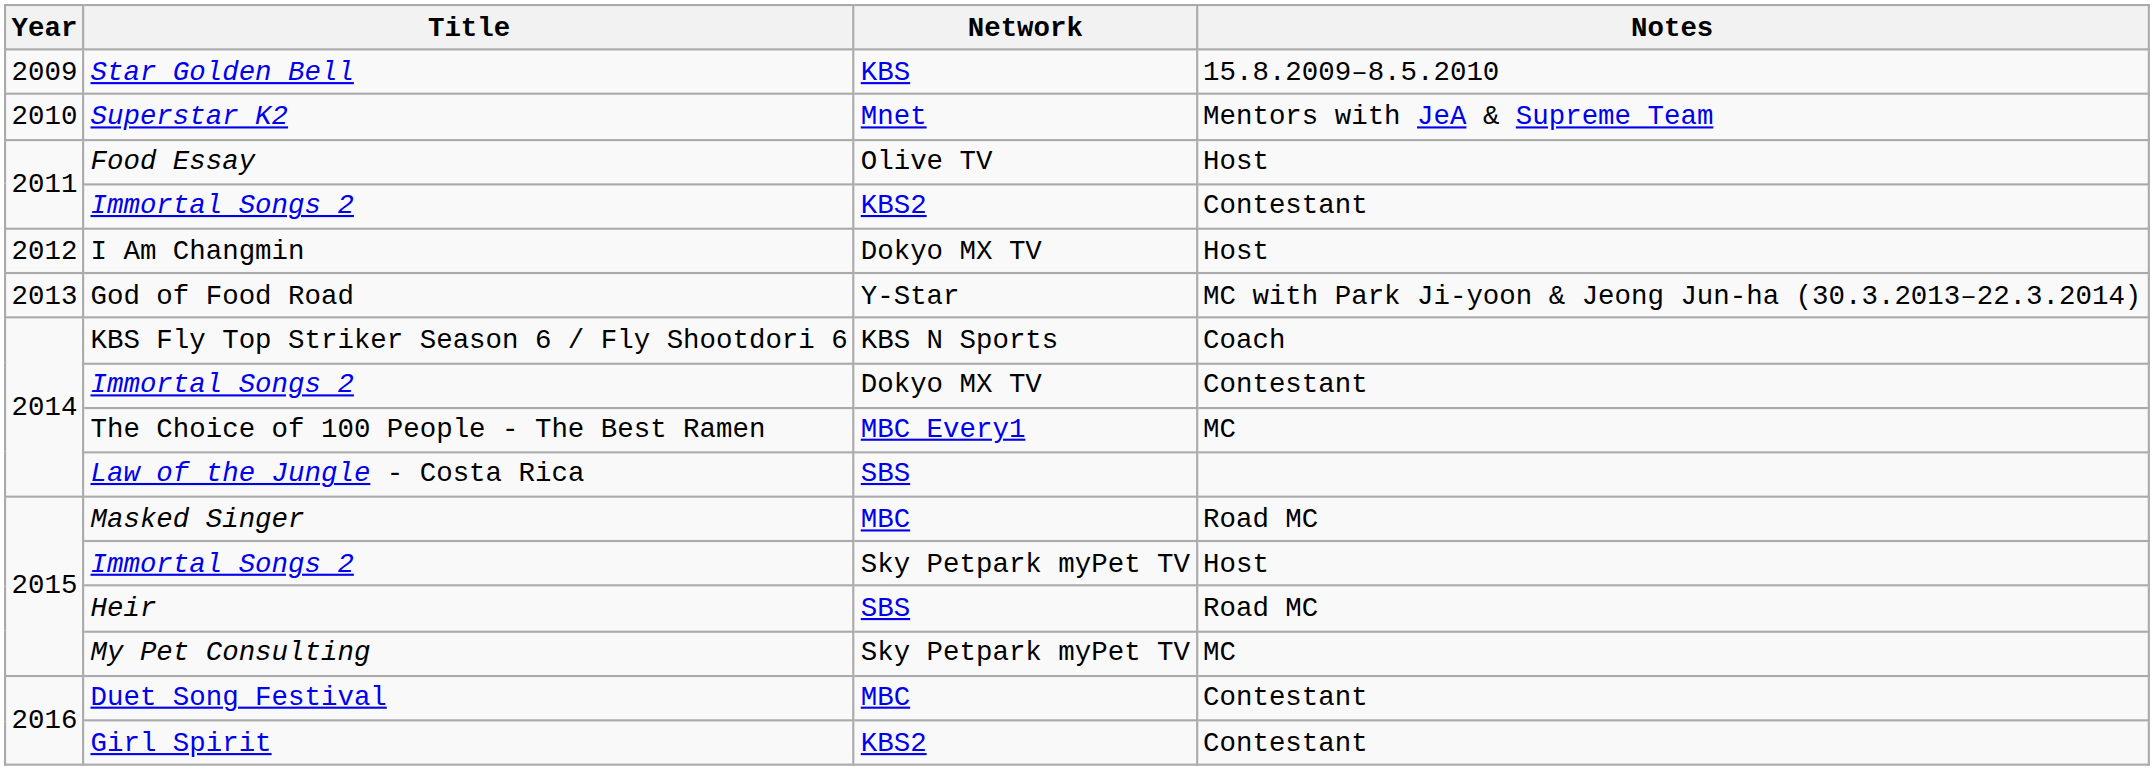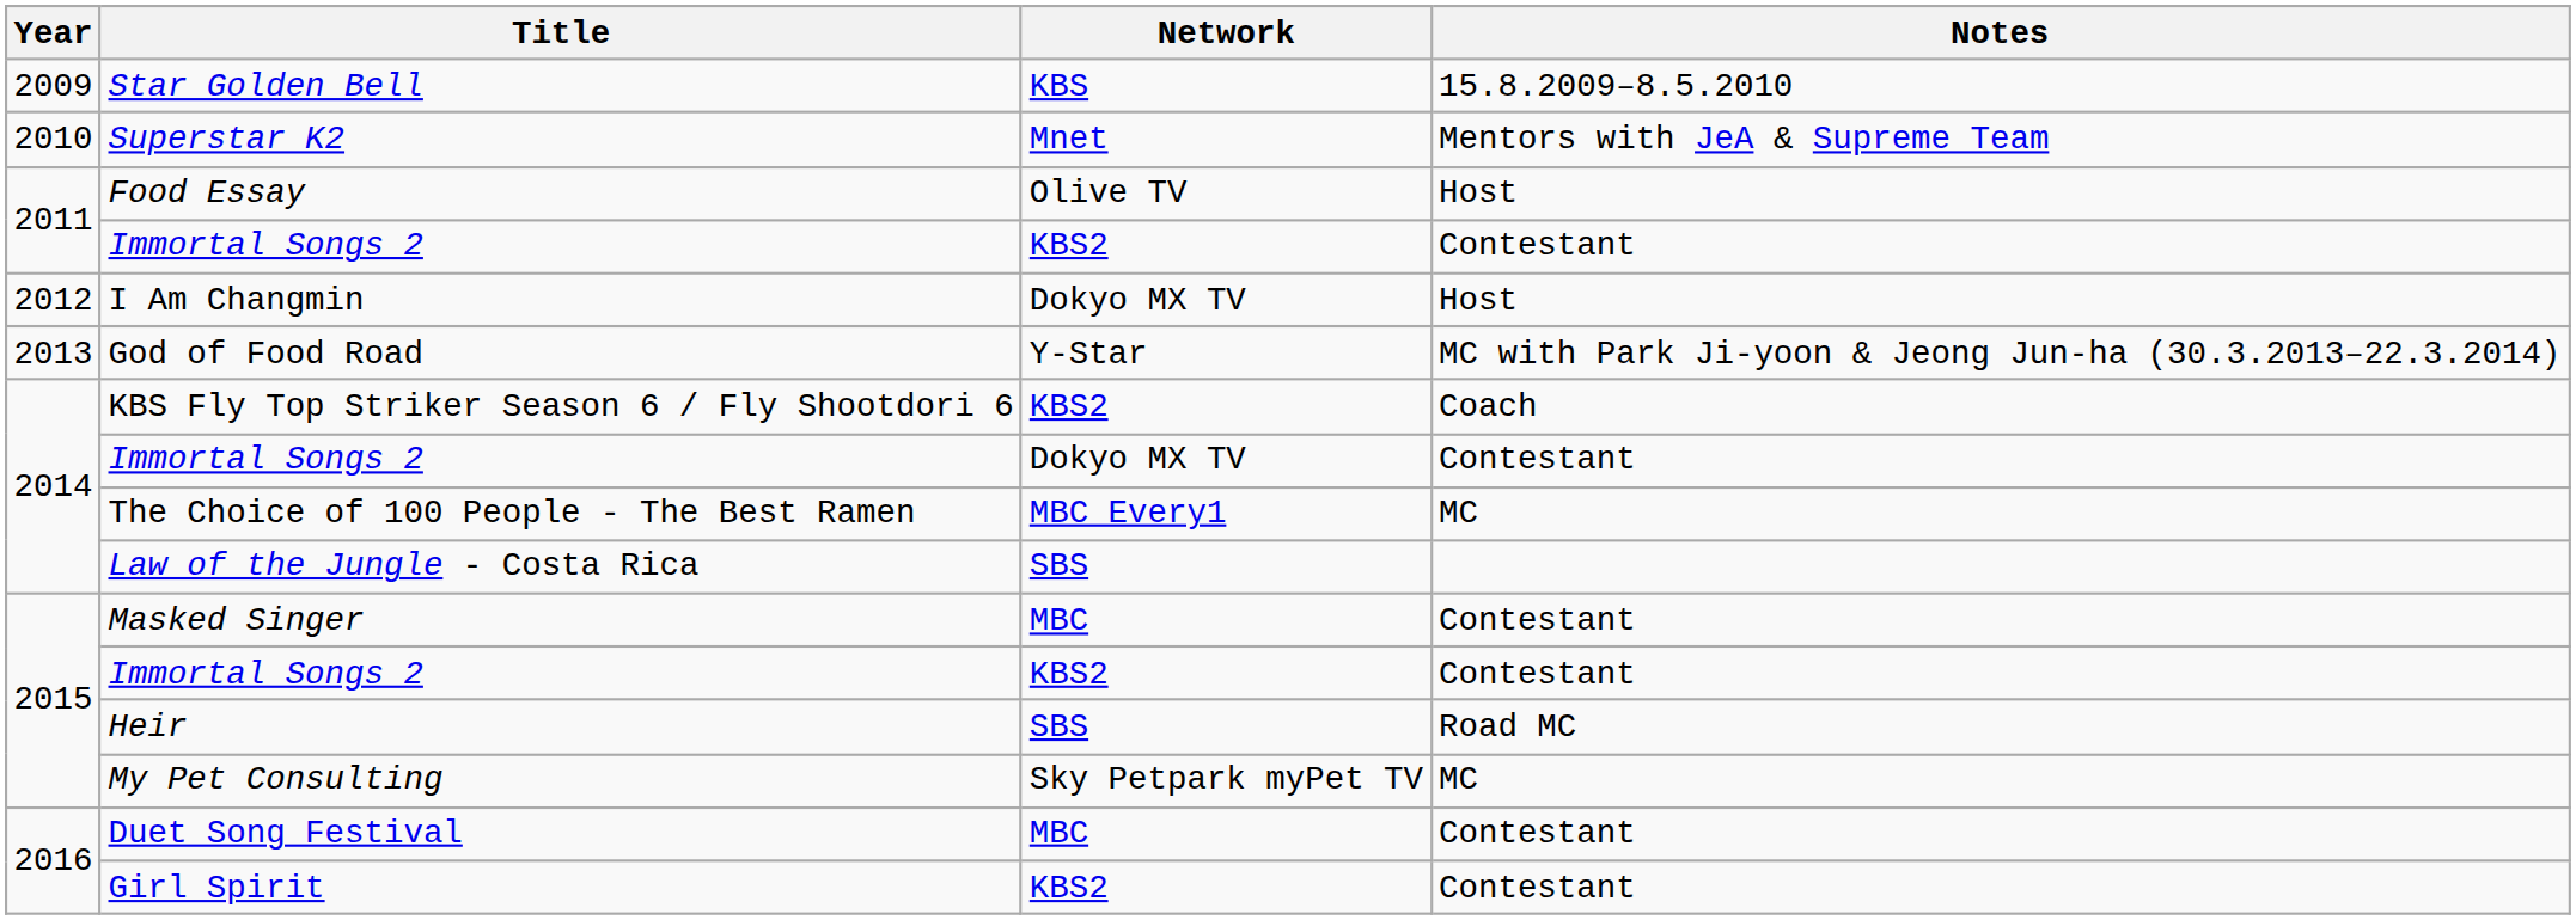 <table class="wikitable">
 <tr>
 <th>Year</th>
 <th>Title</th>
 <th>Network</th>
 <th>Notes</th>
 </tr>
 <tr>
 <td>2009</td>
 <td><em><a href='#'>Star Golden Bell</a></em></td>
 <td><a href='#'>KBS</a></td>
 <td>15.8.2009–8.5.2010</td>
 </tr>
 <tr>
 <td>2010</td>
 <td><em><a href='#'>Superstar K2</a></em></td>
 <td><a href='#'>Mnet</a></td>
 <td>Mentors with <a href='#'>JeA</a> & <a href='#'>Supreme Team</a></td>
 </tr>
 <tr>
 <td rowspan="2">2011</td>
 <td><em>Food Essay</em></td>
 <td>Olive TV</td>
 <td>Host</td>
 </tr>
 <tr>
 <td><em><a href='#'>Immortal Songs 2</a></em></td>
 <td><a href='#'>KBS2</a></td>
 <td>Contestant</td>
 </tr>
 <tr>
 <td>2012</td>
 <td>I Am Changmin</td>
 <td>Dokyo MX TV</td>
 <td>Host</td>
 </tr>
 <tr>
 <td>2013</td>
 <td>God of Food Road</td>
 <td>Y-Star</td>
 <td>MC with Park Ji-yoon & Jeong Jun-ha (30.3.2013–22.3.2014)</td>
 </tr>
 <tr>
 <td rowspan="4">2014</td>
 <td>KBS Fly Top Striker Season 6 / Fly Shootdori 6</td>
-<td>KBS N Sports</td>
+<td><a href='#'>KBS2</a></td>
 <td>Coach</td>
 </tr>
 <tr>
 <td><em><a href='#'>Immortal Songs 2</a></em></td>
 <td>Dokyo MX TV</td>
 <td>Contestant</td>
 </tr>
 <tr>
 <td>The Choice of 100 People - The Best Ramen</td>
 <td><a href='#'>MBC Every1</a></td>
 <td>MC</td>
 </tr>
 <tr>
 <td><em><a href='#'>Law of the Jungle</a></em> - Costa Rica</td>
 <td><a href='#'>SBS</a></td>
 <td></td>
 </tr>
 <tr>
 <td rowspan="4">2015</td>
 <td><em> Masked Singer </em></td>
 <td><a href='#'>MBC</a></td>
-<td>Road MC</td>
+<td>Contestant</td>
 </tr>
 <tr>
 <td><em><a href='#'>Immortal Songs 2</a></em></td>
-<td>Sky Petpark myPet TV</td>
-<td>Host</td>
+<td><a href='#'>KBS2</a></td>
+<td>Contestant</td>
 </tr>
 <tr>
 <td><em>Heir</em></td>
 <td><a href='#'>SBS</a></td>
 <td>Road MC</td>
 </tr>
 <tr>
 <td><em>My Pet Consulting</em></td>
 <td>Sky Petpark myPet TV</td>
 <td>MC</td>
 </tr>
 <tr>
 <td rowspan="2">2016</td>
 <td><a href='#'>Duet Song Festival</a></td>
 <td><a href='#'>MBC</a></td>
 <td>Contestant</td>
 </tr>
 <tr>
 <td><a href='#'>Girl Spirit</a></td>
 <td><a href='#'>KBS2</a></td>
 <td>Contestant</td>
 </tr>
 </table>
